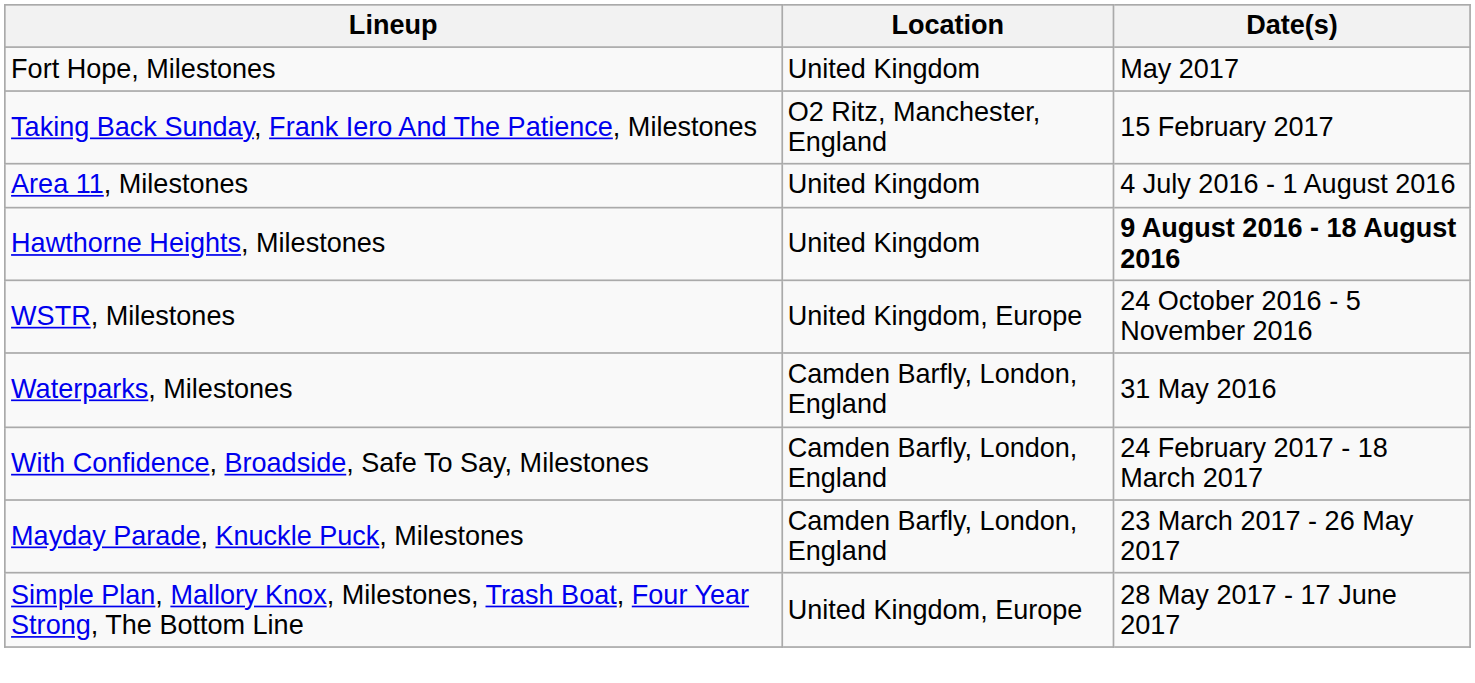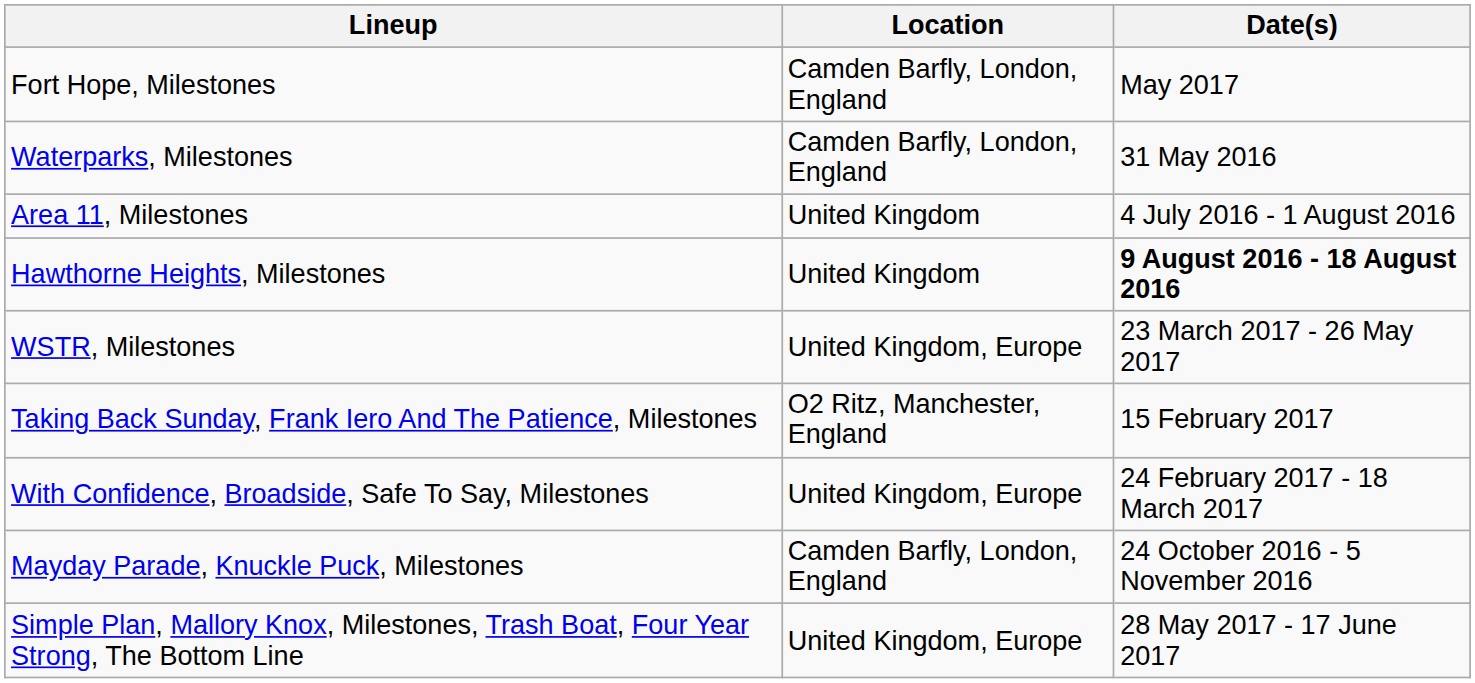 <table class="wikitable">
 <tr>
 <th>Lineup</th>
 <th>Location</th>
 <th>Date(s)</th>
 </tr>
 <tr>
 <td>Fort Hope, Milestones</td>
-<td>United Kingdom</td>
+<td>Camden Barfly, London, England</td>
 <td>May 2017</td>
 </tr>
 <tr>
-<td><a href='#'>Taking Back Sunday</a>, <a href='#'>Frank Iero And The Patience</a>, Milestones</td>
-<td>O2 Ritz, Manchester, England</td>
-<td>15 February 2017</td>
+<td><a href='#'>Waterparks</a>, Milestones</td>
+<td>Camden Barfly, London, England</td>
+<td>31 May 2016 </td>
 </tr>
 <tr>
 <td><a href='#'>Area 11</a>, Milestones</td>
 <td>United Kingdom</td>
 <td>4 July 2016 - 1 August 2016</td>
 </tr>
 <tr>
 <td><a href='#'>Hawthorne Heights</a>, Milestones</td>
 <td>United Kingdom</td>
 <td><strong>9 August 2016 - 18 August 2016</strong></td>
 </tr>
 <tr>
 <td><a href='#'>WSTR</a>, Milestones</td>
 <td>United Kingdom, Europe</td>
-<td>24 October 2016 - 5 November 2016</td>
+<td>23 March 2017 - 26 May 2017</td>
 </tr>
 <tr>
-<td><a href='#'>Waterparks</a>, Milestones</td>
-<td>Camden Barfly, London, England</td>
-<td>31 May 2016 </td>
+<td><a href='#'>Taking Back Sunday</a>, <a href='#'>Frank Iero And The Patience</a>, Milestones</td>
+<td>O2 Ritz, Manchester, England</td>
+<td>15 February 2017</td>
 </tr>
 <tr>
 <td><a href='#'>With Confidence</a>, <a href='#'>Broadside</a>, Safe To Say, Milestones</td>
-<td>Camden Barfly, London, England</td>
+<td>United Kingdom, Europe</td>
 <td>24 February 2017 - 18 March 2017</td>
 </tr>
 <tr>
 <td><a href='#'>Mayday Parade</a>, <a href='#'>Knuckle Puck</a>, Milestones</td>
 <td>Camden Barfly, London, England</td>
-<td>23 March 2017 - 26 May 2017</td>
+<td>24 October 2016 - 5 November 2016</td>
 </tr>
 <tr>
 <td><a href='#'>Simple Plan</a>, <a href='#'>Mallory Knox</a>, Milestones, <a href='#'>Trash Boat</a>, <a href='#'>Four Year Strong</a>, The Bottom Line</td>
 <td>United Kingdom, Europe</td>
 <td>28 May 2017 - 17 June 2017</td>
 </tr>
 </table>
